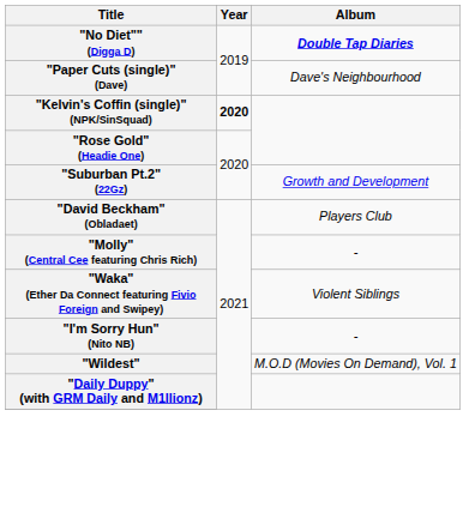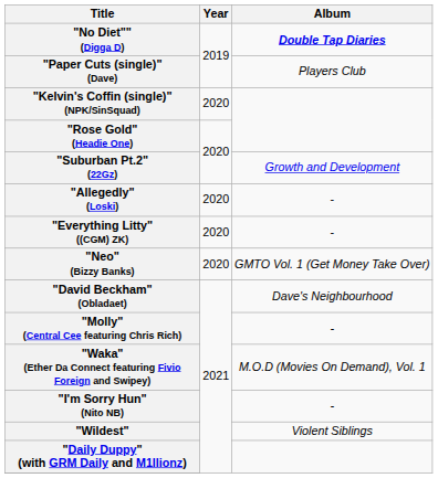 <table class="wikitable plainrowheaders" style="text-align:center;">
 <tr>
 <th scope="col" style="width:16em;">Title</th>
 <th scope="col">Year</th>
 <th scope="col">Album</th>
 </tr>
 <tr>
 <th scope="row">"No Diet""<br><small>(<a href='#'>Digga D</a>)</small></th>
 <td rowspan="2">2019</td>
 <td><strong><em><a href='#'>Double Tap Diaries</a></em></strong></td>
 </tr>
 <tr>
 <th scope="row">"Paper Cuts (single)"<br><small>(Dave)</small></th>
-<td><em>Dave's Neighbourhood</em></td>
+<td><em>Players Club</em></td>
 </tr>
 <tr>
 <th scope="row">"Kelvin's Coffin (single)"<br><small>(NPK/SinSquad)</small></th>
-<td><strong>2020</strong></td>
+<td>2020</td>
 </tr>
 <tr>
 <th scope="row">"Rose Gold"<br><small>(<a href='#'>Headie One</a>)</small></th>
 <td rowspan="2">2020</td>
 </tr>
 <tr>
 <th scope="row">"Suburban Pt.2"<br><small>(<a href='#'>22Gz</a>)</small></th>
 <td><em><a href='#'>Growth and Development</a></em></td>
 </tr>
 <tr>
+<th scope="row">"Allegedly"<br><small>(<a href='#'>Loski</a>)</small></th>
+<td>2020</td>
+<td>-</td>
+</tr>
+<tr>
+<th scope="row">"Everything Litty"<br><small>((CGM) ZK)</small></th>
+<td>2020</td>
+<td>-</td>
+</tr>
+<tr>
+<th scope="row">"Neo"<br><small>(Bizzy Banks)</small></th>
+<td>2020</td>
+<td><em> GMTO Vol. 1 (Get Money Take Over)</em></td>
+</tr>
+<tr>
 <th scope="row">"David Beckham"<br><small>(Obladaet)</small></th>
 <td rowspan="8">2021</td>
-<td><em>Players Club</em></td>
+<td><em>Dave's Neighbourhood</em></td>
 </tr>
 <tr>
 <th scope="row">"Molly" <br><small>(<a href='#'>Central Cee</a> featuring Chris Rich)</small></th>
 <td><em>-</em></td>
 </tr>
 <tr>
 <th scope="row">"Waka"<br><small>(Ether Da Connect featuring <a href='#'>Fivio Foreign</a> and Swipey)</small></th>
-<td><em>Violent Siblings</em></td>
+<td><em>M.O.D (Movies On Demand), Vol. 1</em></td>
 </tr>
 <tr>
 <th scope="row">"I'm Sorry Hun"<br><small>(Nito NB)</small></th>
 <td><em>-</em></td>
 </tr>
 <tr>
 <th scope="row">"Wildest"<br></th>
-<td><em>M.O.D (Movies On Demand), Vol. 1</em></td>
+<td><em>Violent Siblings</em></td>
 </tr>
 <tr>
 <th scope="row">"<a href='#'>Daily Duppy</a>"<br><span>(with <a href='#'>GRM Daily</a> and <a href='#'>M1llionz</a>)</span></th>
 </tr>
 <tr>
 </tr>
 </table>
